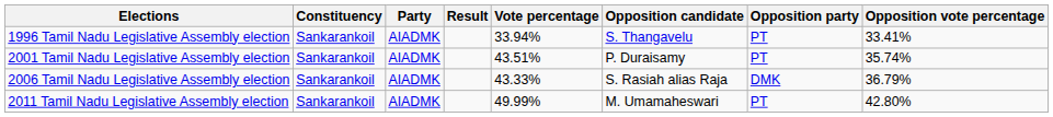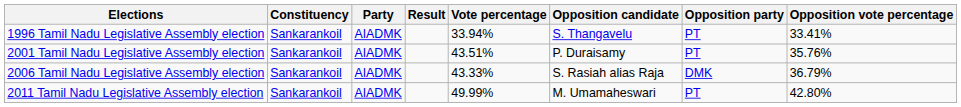 <table class="sortable wikitable"style="font-size: 90%">
 <tr>
 <th>Elections</th>
 <th>Constituency</th>
 <th>Party</th>
 <th>Result</th>
 <th>Vote percentage</th>
 <th>Opposition candidate</th>
 <th>Opposition party</th>
 <th>Opposition vote percentage</th>
 </tr>
 <tr>
 <td><a href='#'>1996 Tamil Nadu Legislative Assembly election</a></td>
 <td><a href='#'>Sankarankoil</a></td>
 <td><a href='#'>AIADMK</a></td>
 <td></td>
 <td>33.94%</td>
 <td><a href='#'>S. Thangavelu</a></td>
 <td><a href='#'>PT</a></td>
 <td>33.41%</td>
 </tr>
 <tr>
 <td><a href='#'>2001 Tamil Nadu Legislative Assembly election</a></td>
 <td><a href='#'>Sankarankoil</a></td>
 <td><a href='#'>AIADMK</a></td>
 <td></td>
 <td>43.51%</td>
 <td>P. Duraisamy</td>
 <td><a href='#'>PT</a></td>
-<td>35.74%</td>
+<td>35.76%</td>
 </tr>
 <tr>
 <td><a href='#'>2006 Tamil Nadu Legislative Assembly election</a></td>
 <td><a href='#'>Sankarankoil</a></td>
 <td><a href='#'>AIADMK</a></td>
 <td></td>
 <td>43.33%</td>
 <td>S. Rasiah alias Raja</td>
 <td><a href='#'>DMK</a></td>
 <td>36.79%</td>
 </tr>
 <tr>
 <td><a href='#'>2011 Tamil Nadu Legislative Assembly election</a></td>
 <td><a href='#'>Sankarankoil</a></td>
 <td><a href='#'>AIADMK</a></td>
 <td></td>
 <td>49.99%</td>
 <td>M. Umamaheswari</td>
 <td><a href='#'>PT</a></td>
 <td>42.80%</td>
 </tr>
 </table>
